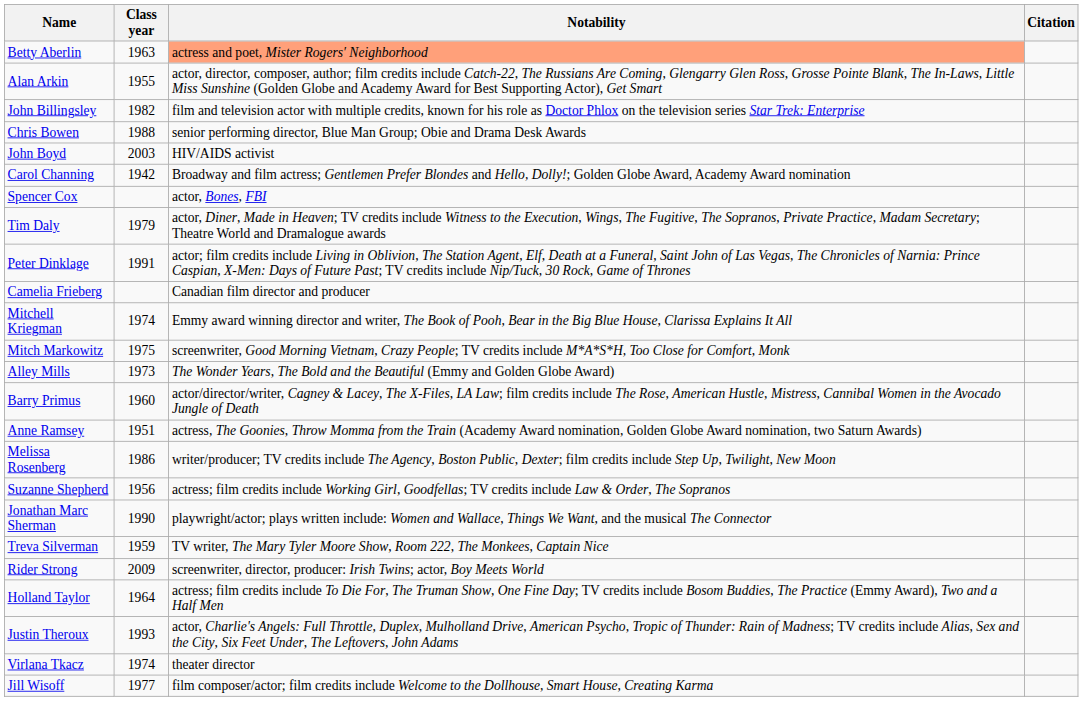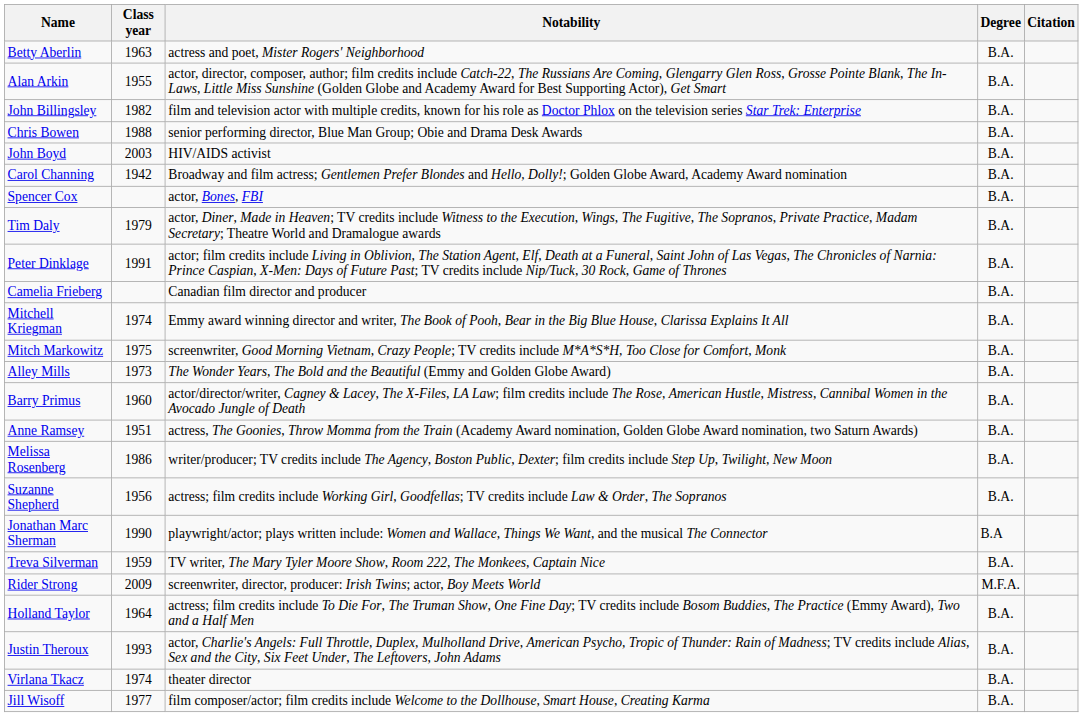 <table class="wikitable sortable" style="width:100%">
 <tr>
 <th>Name</th>
 <th>Class year</th>
 <th>Notability</th>
+<th>Degree</th>
 <th>Citation</th>
 </tr>
 <tr>
 <td><a href='#'>Betty Aberlin</a></td>
 <td style="text-align:center;">1963</td>
-<td style="background: lightsalmon;">actress and poet, <em>Mister Rogers′ Neighborhood</em></td>
+<td>actress and poet, <em>Mister Rogers′ Neighborhood</em></td>
+<td style="text-align:center;">B.A.</td>
 <td></td>
 </tr>
 <tr>
 <td><a href='#'>Alan Arkin</a></td>
 <td style="text-align:center;">1955</td>
 <td>actor, director, composer, author; film credits include <em>Catch-22</em>, <em>The Russians Are Coming</em>, <em>Glengarry Glen Ross</em>, <em>Grosse Pointe Blank</em>, <em>The In-Laws</em>, <em>Little Miss Sunshine</em> (Golden Globe and Academy Award for Best Supporting Actor), <em>Get Smart</em></td>
+<td style="text-align:center;">B.A.</td>
 <td></td>
 </tr>
 <tr>
 <td><a href='#'>John Billingsley</a></td>
 <td style="text-align:center;">1982</td>
 <td>film and television actor with multiple credits, known for his role as <a href='#'>Doctor Phlox</a> on the television series <em><a href='#'>Star Trek: Enterprise</a></em></td>
+<td style="text-align:center;">B.A.</td>
 <td></td>
 </tr>
 <tr>
 <td><a href='#'>Chris Bowen</a></td>
 <td style="text-align:center;">1988</td>
 <td>senior performing director, Blue Man Group; Obie and Drama Desk Awards</td>
+<td style="text-align:center;">B.A.</td>
 <td></td>
 </tr>
 <tr>
 <td><a href='#'>John Boyd</a></td>
 <td style="text-align:center;">2003</td>
 <td>HIV/AIDS activist</td>
+<td style="text-align:center;">B.A.</td>
 <td></td>
 </tr>
 <tr>
 <td><a href='#'>Carol Channing</a></td>
 <td style="text-align:center;">1942</td>
 <td>Broadway and film actress; <em>Gentlemen Prefer Blondes</em> and <em>Hello, Dolly!</em>; Golden Globe Award, Academy Award nomination</td>
+<td style="text-align:center;">B.A.</td>
 <td></td>
 </tr>
 <tr>
 <td><a href='#'>Spencer Cox</a></td>
 <td></td>
 <td>actor, <em><a href='#'>Bones</a>, <a href='#'>FBI</a></em></td>
+<td style="text-align:center;">B.A.</td>
 <td></td>
 </tr>
 <tr>
 <td><a href='#'>Tim Daly</a></td>
 <td style="text-align:center;">1979</td>
 <td>actor, <em>Diner</em>, <em>Made in Heaven</em>; TV credits include <em>Witness to the Execution</em>, <em>Wings</em>, <em>The Fugitive</em>, <em>The Sopranos</em>, <em>Private Practice</em>, <em>Madam Secretary</em>; Theatre World and Dramalogue awards</td>
+<td style="text-align:center;">B.A.</td>
 <td></td>
 </tr>
 <tr>
 <td><a href='#'>Peter Dinklage</a></td>
 <td style="text-align:center;">1991</td>
 <td>actor; film credits include <em>Living in Oblivion</em>, <em>The Station Agent</em>, <em>Elf</em>, <em>Death at a Funeral</em>, <em>Saint John of Las Vegas</em>, <em>The Chronicles of Narnia: Prince Caspian</em>, <em>X-Men: Days of Future Past</em>; TV credits include <em>Nip/Tuck</em>, <em>30 Rock</em>, <em>Game of Thrones</em></td>
+<td style="text-align:center;">B.A.</td>
 <td></td>
 </tr>
 <tr>
 <td><a href='#'>Camelia Frieberg</a></td>
 <td></td>
 <td>Canadian film director and producer</td>
+<td style="text-align:center;">B.A.</td>
 <td></td>
 </tr>
 <tr>
 <td><a href='#'>Mitchell Kriegman</a></td>
 <td style="text-align:center;">1974</td>
 <td>Emmy award winning director and writer, <em>The Book of Pooh</em>, <em>Bear in the Big Blue House</em>, <em>Clarissa Explains It All</em></td>
+<td style="text-align:center;">B.A.</td>
 <td></td>
 </tr>
 <tr>
 <td><a href='#'>Mitch Markowitz</a></td>
 <td style="text-align:center;">1975</td>
 <td>screenwriter, <em>Good Morning Vietnam</em>, <em>Crazy People</em>; TV credits include <em>M*A*S*H,</em> <em>Too Close for Comfort</em>, <em>Monk</em></td>
+<td style="text-align:center;">B.A.</td>
 <td></td>
 </tr>
 <tr>
 <td><a href='#'>Alley Mills</a></td>
 <td style="text-align:center;">1973</td>
 <td><em>The Wonder Years</em>, <em>The Bold and the Beautiful</em> (Emmy and Golden Globe Award)</td>
+<td style="text-align:center;">B.A.</td>
 <td></td>
 </tr>
 <tr>
 <td><a href='#'>Barry Primus</a></td>
 <td style="text-align:center;">1960</td>
 <td>actor/director/writer, <em>Cagney & Lacey</em>, <em>The X-Files</em>, <em>LA Law</em>; film credits include <em>The Rose</em>, <em>American Hustle</em>, <em>Mistress</em>, <em>Cannibal Women in the Avocado Jungle of Death</em></td>
+<td style="text-align:center;">B.A.</td>
 <td></td>
 </tr>
 <tr>
 <td><a href='#'>Anne Ramsey</a></td>
 <td style="text-align:center;">1951</td>
 <td>actress, <em>The Goonies</em>, <em>Throw Momma from the Train</em> (Academy Award nomination, Golden Globe Award nomination, two Saturn Awards)</td>
+<td style="text-align:center;">B.A.</td>
 <td></td>
 </tr>
 <tr>
 <td><a href='#'>Melissa Rosenberg</a></td>
 <td style="text-align:center;">1986</td>
 <td>writer/producer; TV credits include <em>The Agency</em>, <em>Boston Public</em>, <em>Dexter</em>; film credits include <em>Step Up</em>, <em>Twilight</em>, <em>New Moon</em></td>
+<td style="text-align:center;">B.A.</td>
 <td></td>
 </tr>
 <tr>
 <td><a href='#'>Suzanne Shepherd</a></td>
 <td style="text-align:center;">1956</td>
 <td>actress; film credits include <em>Working Girl</em>, <em>Goodfellas</em>; TV credits include <em>Law & Order</em>, <em>The Sopranos</em></td>
+<td style="text-align:center;">B.A.</td>
 <td></td>
 </tr>
 <tr>
 <td><a href='#'>Jonathan Marc Sherman</a></td>
 <td style="text-align:center;">1990</td>
 <td>playwright/actor; plays written include: <em>Women and Wallace</em>, <em>Things We Want</em>, and the musical <em>The Connector</em></td>
+<td>B.A</td>
 <td></td>
 </tr>
 <tr>
 <td><a href='#'>Treva Silverman</a></td>
 <td style="text-align:center;">1959</td>
 <td>TV writer, <em>The Mary Tyler Moore Show</em>, <em>Room 222</em>, <em>The Monkees</em>, <em>Captain Nice</em></td>
+<td style="text-align:center;">B.A.</td>
 <td></td>
 </tr>
 <tr>
 <td><a href='#'>Rider Strong</a></td>
 <td style="text-align:center;">2009</td>
 <td>screenwriter, director, producer: <em>Irish Twins</em>; actor, <em>Boy Meets World</em></td>
+<td style="text-align:center;">M.F.A.</td>
 <td></td>
 </tr>
 <tr>
 <td><a href='#'>Holland Taylor</a></td>
 <td style="text-align:center;">1964</td>
 <td>actress; film credits include <em>To Die For</em>, <em>The Truman Show</em>, <em>One Fine Day</em>; TV credits include <em>Bosom Buddies</em>, <em>The Practice</em> (Emmy Award), <em>Two and a Half Men</em></td>
+<td style="text-align:center;">B.A.</td>
 <td></td>
 </tr>
 <tr>
 <td><a href='#'>Justin Theroux</a></td>
 <td style="text-align:center;">1993</td>
 <td>actor, <em>Charlie's Angels: Full Throttle</em>, <em>Duplex</em>, <em>Mulholland Drive</em>, <em>American Psycho</em>, <em>Tropic of Thunder: Rain of Madness</em>; TV credits include <em>Alias</em>, <em>Sex and the City</em>, <em>Six Feet Under</em>, <em>The Leftovers</em>, <em>John Adams</em></td>
+<td style="text-align:center;">B.A.</td>
 <td></td>
 </tr>
 <tr>
 <td><a href='#'>Virlana Tkacz</a></td>
 <td style="text-align:center;">1974</td>
 <td>theater director</td>
+<td style="text-align:center;">B.A.</td>
 <td></td>
 </tr>
 <tr>
 <td><a href='#'>Jill Wisoff</a></td>
 <td style="text-align:center;">1977</td>
 <td>film composer/actor; film credits include <em>Welcome to the Dollhouse</em>, <em>Smart House</em>, <em>Creating Karma</em></td>
+<td style="text-align:center;">B.A.</td>
 <td></td>
 </tr>
 </table>
